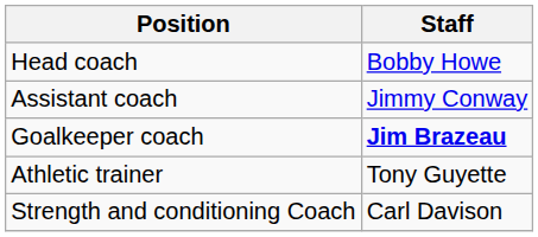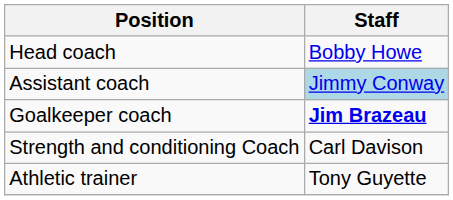 <table class="wikitable">
 <tr>
 <th>Position</th>
 <th>Staff</th>
 </tr>
 <tr>
 <td>Head coach</td>
 <td> <a href='#'>Bobby Howe</a></td>
 </tr>
 <tr>
 <td>Assistant coach</td>
-<td> <a href='#'>Jimmy Conway</a></td>
+<td style="background: lightblue;"> <a href='#'>Jimmy Conway</a></td>
 </tr>
 <tr>
 <td>Goalkeeper coach</td>
 <td><strong> <a href='#'>Jim Brazeau</a></strong></td>
 </tr>
 <tr>
+<td>Strength and conditioning Coach</td>
+<td> Carl Davison</td>
+</tr>
+<tr>
 <td>Athletic trainer</td>
 <td> Tony Guyette</td>
 </tr>
 <tr>
-<td>Strength and conditioning Coach</td>
-<td> Carl Davison</td>
-</tr>
-<tr>
 </tr>
 </table>
